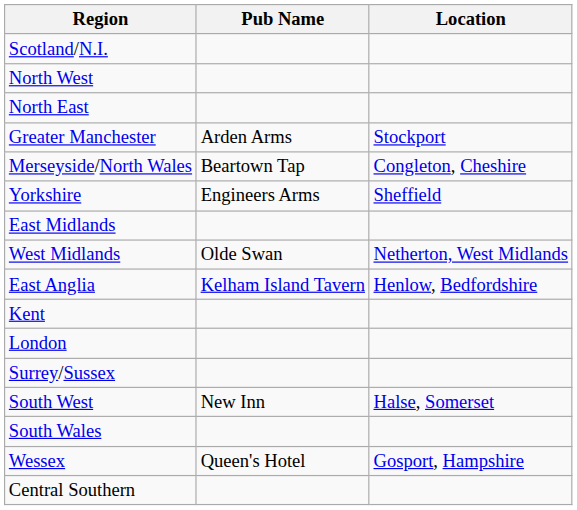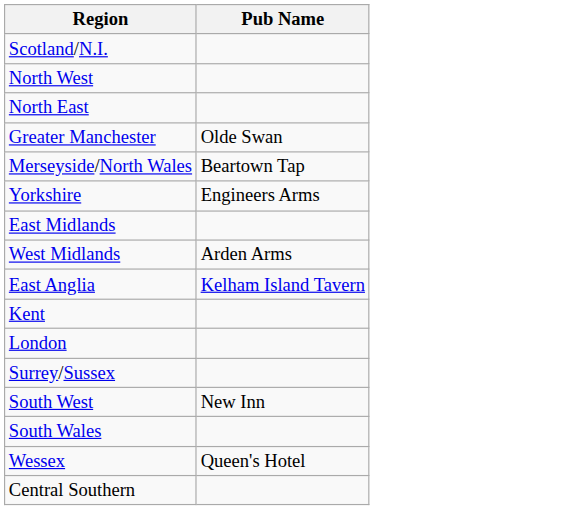 <table class="wikitable">
 <tr>
 <th>Region</th>
 <th>Pub Name</th>
-<th>Location</th>
 </tr>
 <tr>
 <td><a href='#'>Scotland</a>/<a href='#'>N.I.</a></td>
-<td></td>
 <td></td>
 </tr>
 <tr>
 <td><a href='#'>North West</a></td>
 <td></td>
-<td></td>
 </tr>
 <tr>
 <td><a href='#'>North East</a></td>
 <td></td>
-<td></td>
 </tr>
 <tr>
 <td><a href='#'>Greater Manchester</a></td>
-<td>Arden Arms</td>
-<td><a href='#'>Stockport</a></td>
+<td>Olde Swan</td>
 </tr>
 <tr>
 <td><a href='#'>Merseyside</a>/<a href='#'>North Wales</a></td>
 <td>Beartown Tap</td>
-<td><a href='#'>Congleton</a>, <a href='#'>Cheshire</a></td>
 </tr>
 <tr>
 <td><a href='#'>Yorkshire</a></td>
 <td>Engineers Arms</td>
-<td><a href='#'>Sheffield</a></td>
 </tr>
 <tr>
 <td><a href='#'>East Midlands</a></td>
 <td></td>
-<td></td>
 </tr>
 <tr>
 <td><a href='#'>West Midlands</a></td>
-<td>Olde Swan</td>
-<td><a href='#'>Netherton, West Midlands</a></td>
+<td>Arden Arms</td>
 </tr>
 <tr>
 <td><a href='#'>East Anglia</a></td>
 <td><a href='#'>Kelham Island Tavern</a></td>
-<td><a href='#'>Henlow</a>, <a href='#'>Bedfordshire</a></td>
 </tr>
 <tr>
 <td><a href='#'>Kent</a></td>
-<td></td>
 <td></td>
 </tr>
 <tr>
 <td><a href='#'>London</a></td>
 <td></td>
-<td></td>
 </tr>
 <tr>
 <td><a href='#'>Surrey</a>/<a href='#'>Sussex</a></td>
-<td></td>
 <td></td>
 </tr>
 <tr>
 <td><a href='#'>South West</a></td>
 <td>New Inn</td>
-<td><a href='#'>Halse</a>, <a href='#'>Somerset</a></td>
 </tr>
 <tr>
 <td><a href='#'>South Wales</a></td>
-<td></td>
 <td></td>
 </tr>
 <tr>
 <td><a href='#'>Wessex</a></td>
 <td>Queen's Hotel</td>
-<td><a href='#'>Gosport</a>, <a href='#'>Hampshire</a></td>
 </tr>
 <tr>
 <td>Central Southern</td>
 <td></td>
-<td></td>
 </tr>
 </table>
